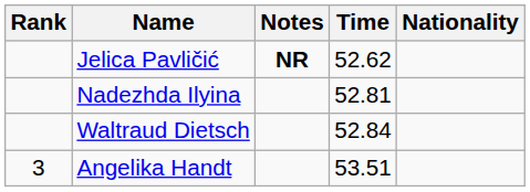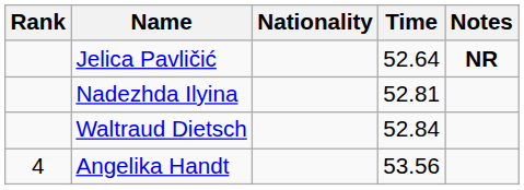 <table class="wikitable sortable" style="text-align:center">
 <tr>
 <th>Rank</th>
 <th>Name</th>
+<th>Nationality</th>
+<th>Time</th>
 <th>Notes</th>
-<th>Time</th>
-<th>Nationality</th>
 </tr>
 <tr>
 <td></td>
 <td align="left"><a href='#'>Jelica Pavličić</a></td>
+<td align=left></td>
+<td>52.64</td>
 <td><strong>NR</strong></td>
-<td>52.62</td>
-<td align=left></td>
 </tr>
 <tr>
 <td></td>
 <td align="left"><a href='#'>Nadezhda Ilyina</a></td>
+<td align=left></td>
+<td>52.81</td>
 <td></td>
-<td>52.81</td>
-<td align=left></td>
 </tr>
 <tr>
 <td></td>
 <td align="left"><a href='#'>Waltraud Dietsch</a></td>
+<td align=left></td>
+<td>52.84</td>
 <td></td>
-<td>52.84</td>
-<td align=left></td>
 </tr>
 <tr>
-<td>3</td>
+<td>4</td>
 <td align="left"><a href='#'>Angelika Handt</a></td>
+<td align=left></td>
+<td>53.56</td>
 <td></td>
-<td>53.51</td>
-<td align=left></td>
 </tr>
 </table>
